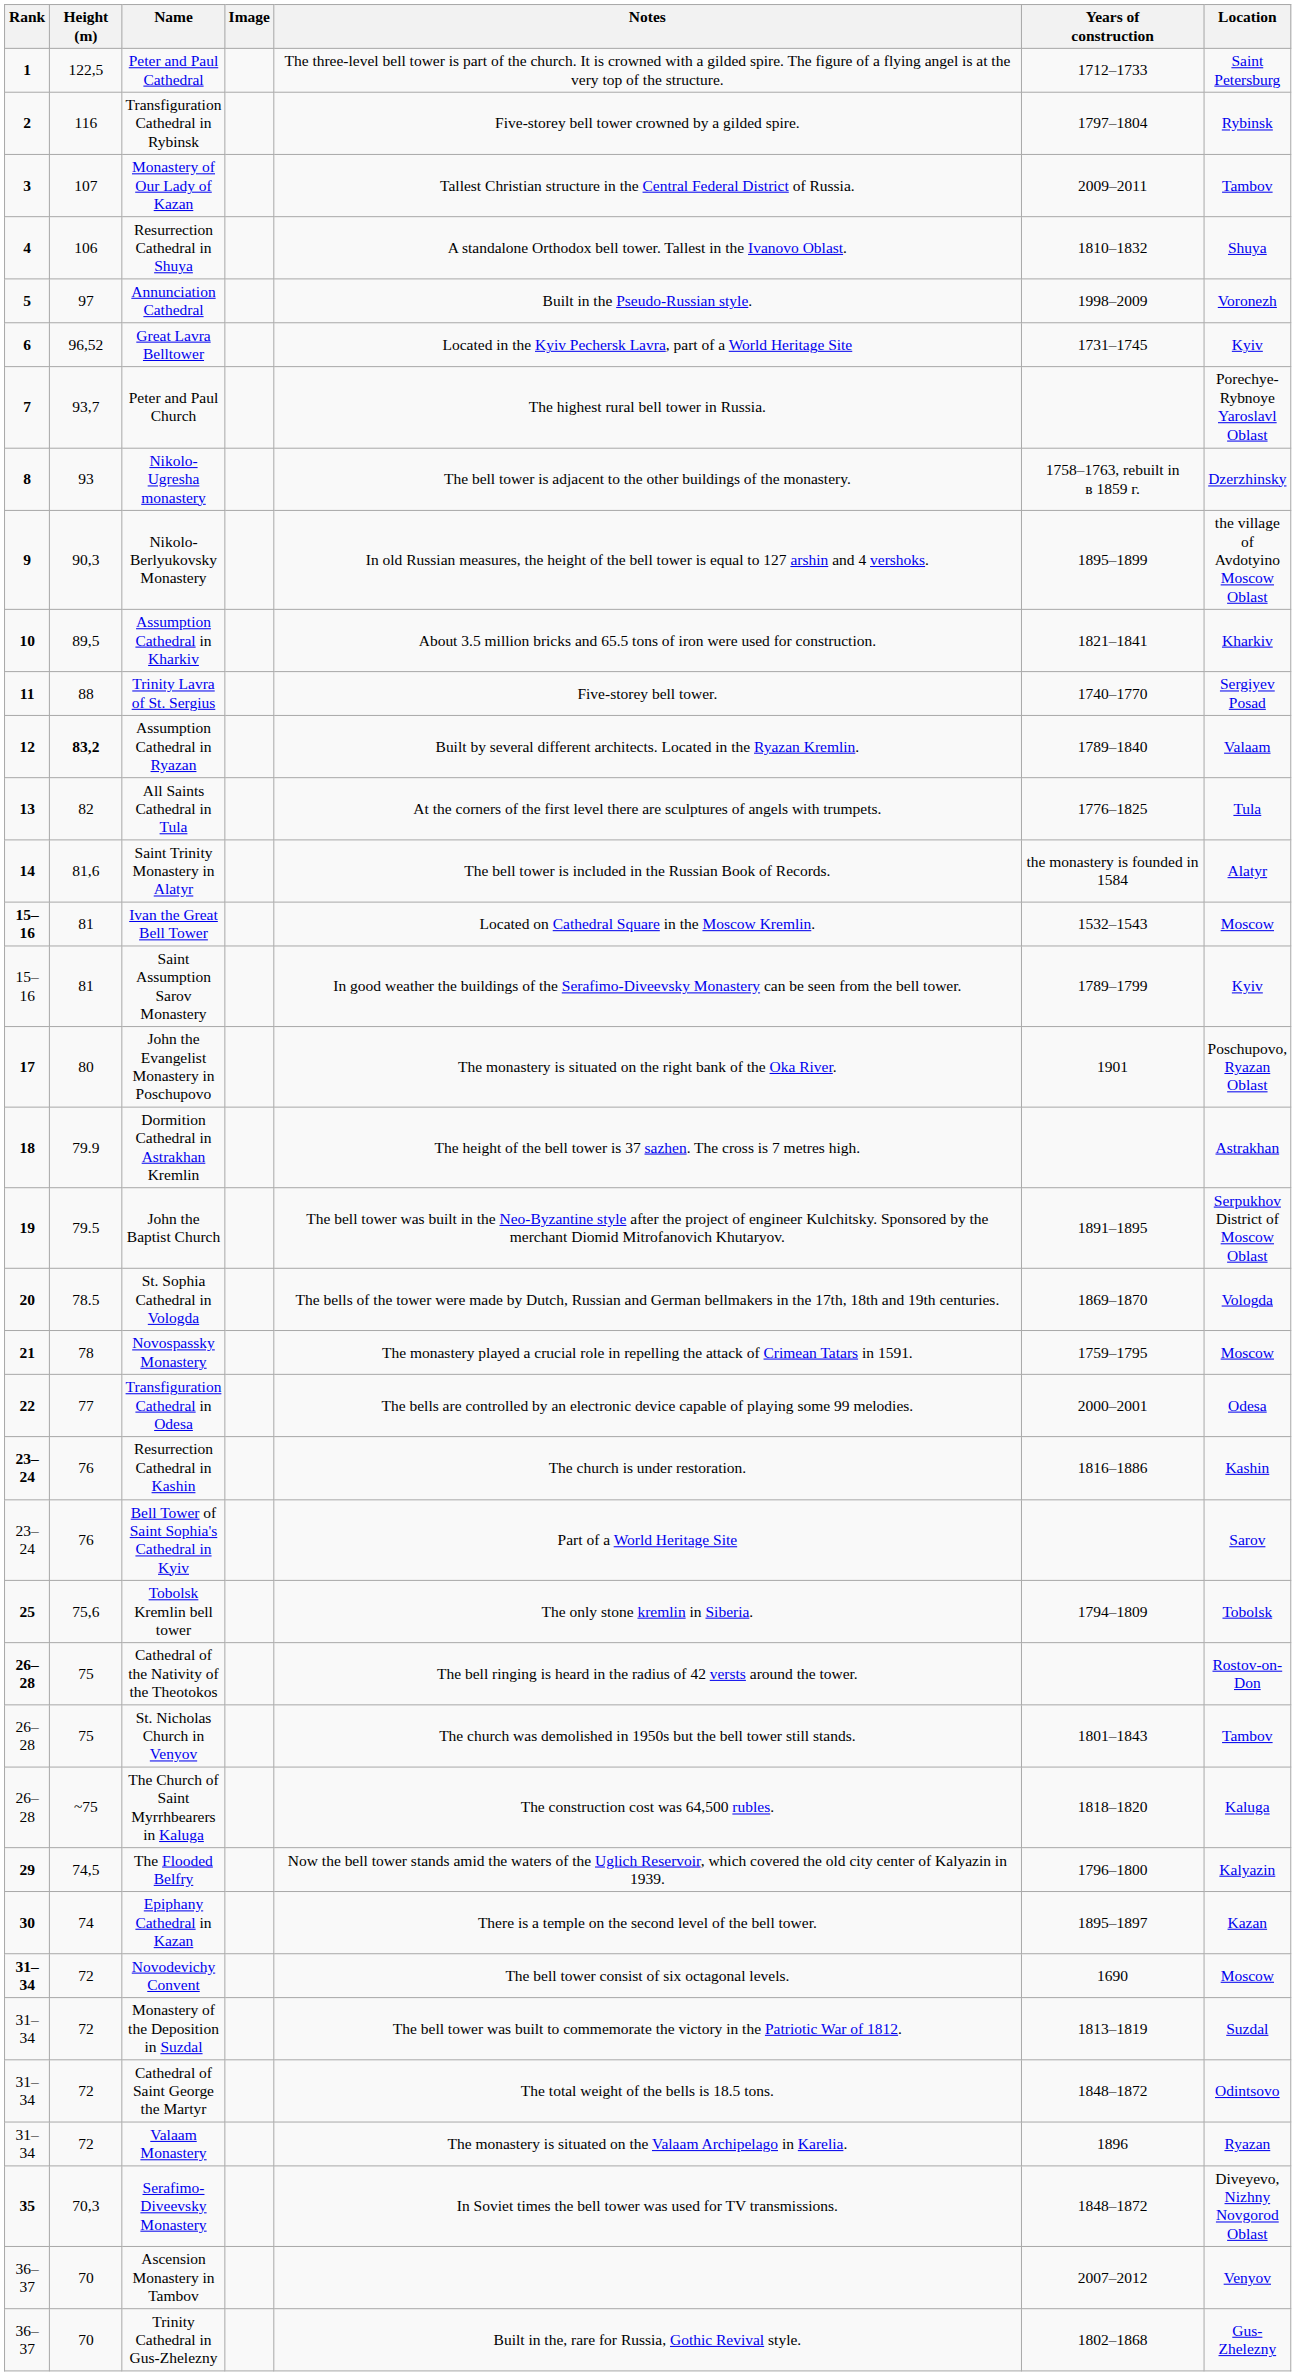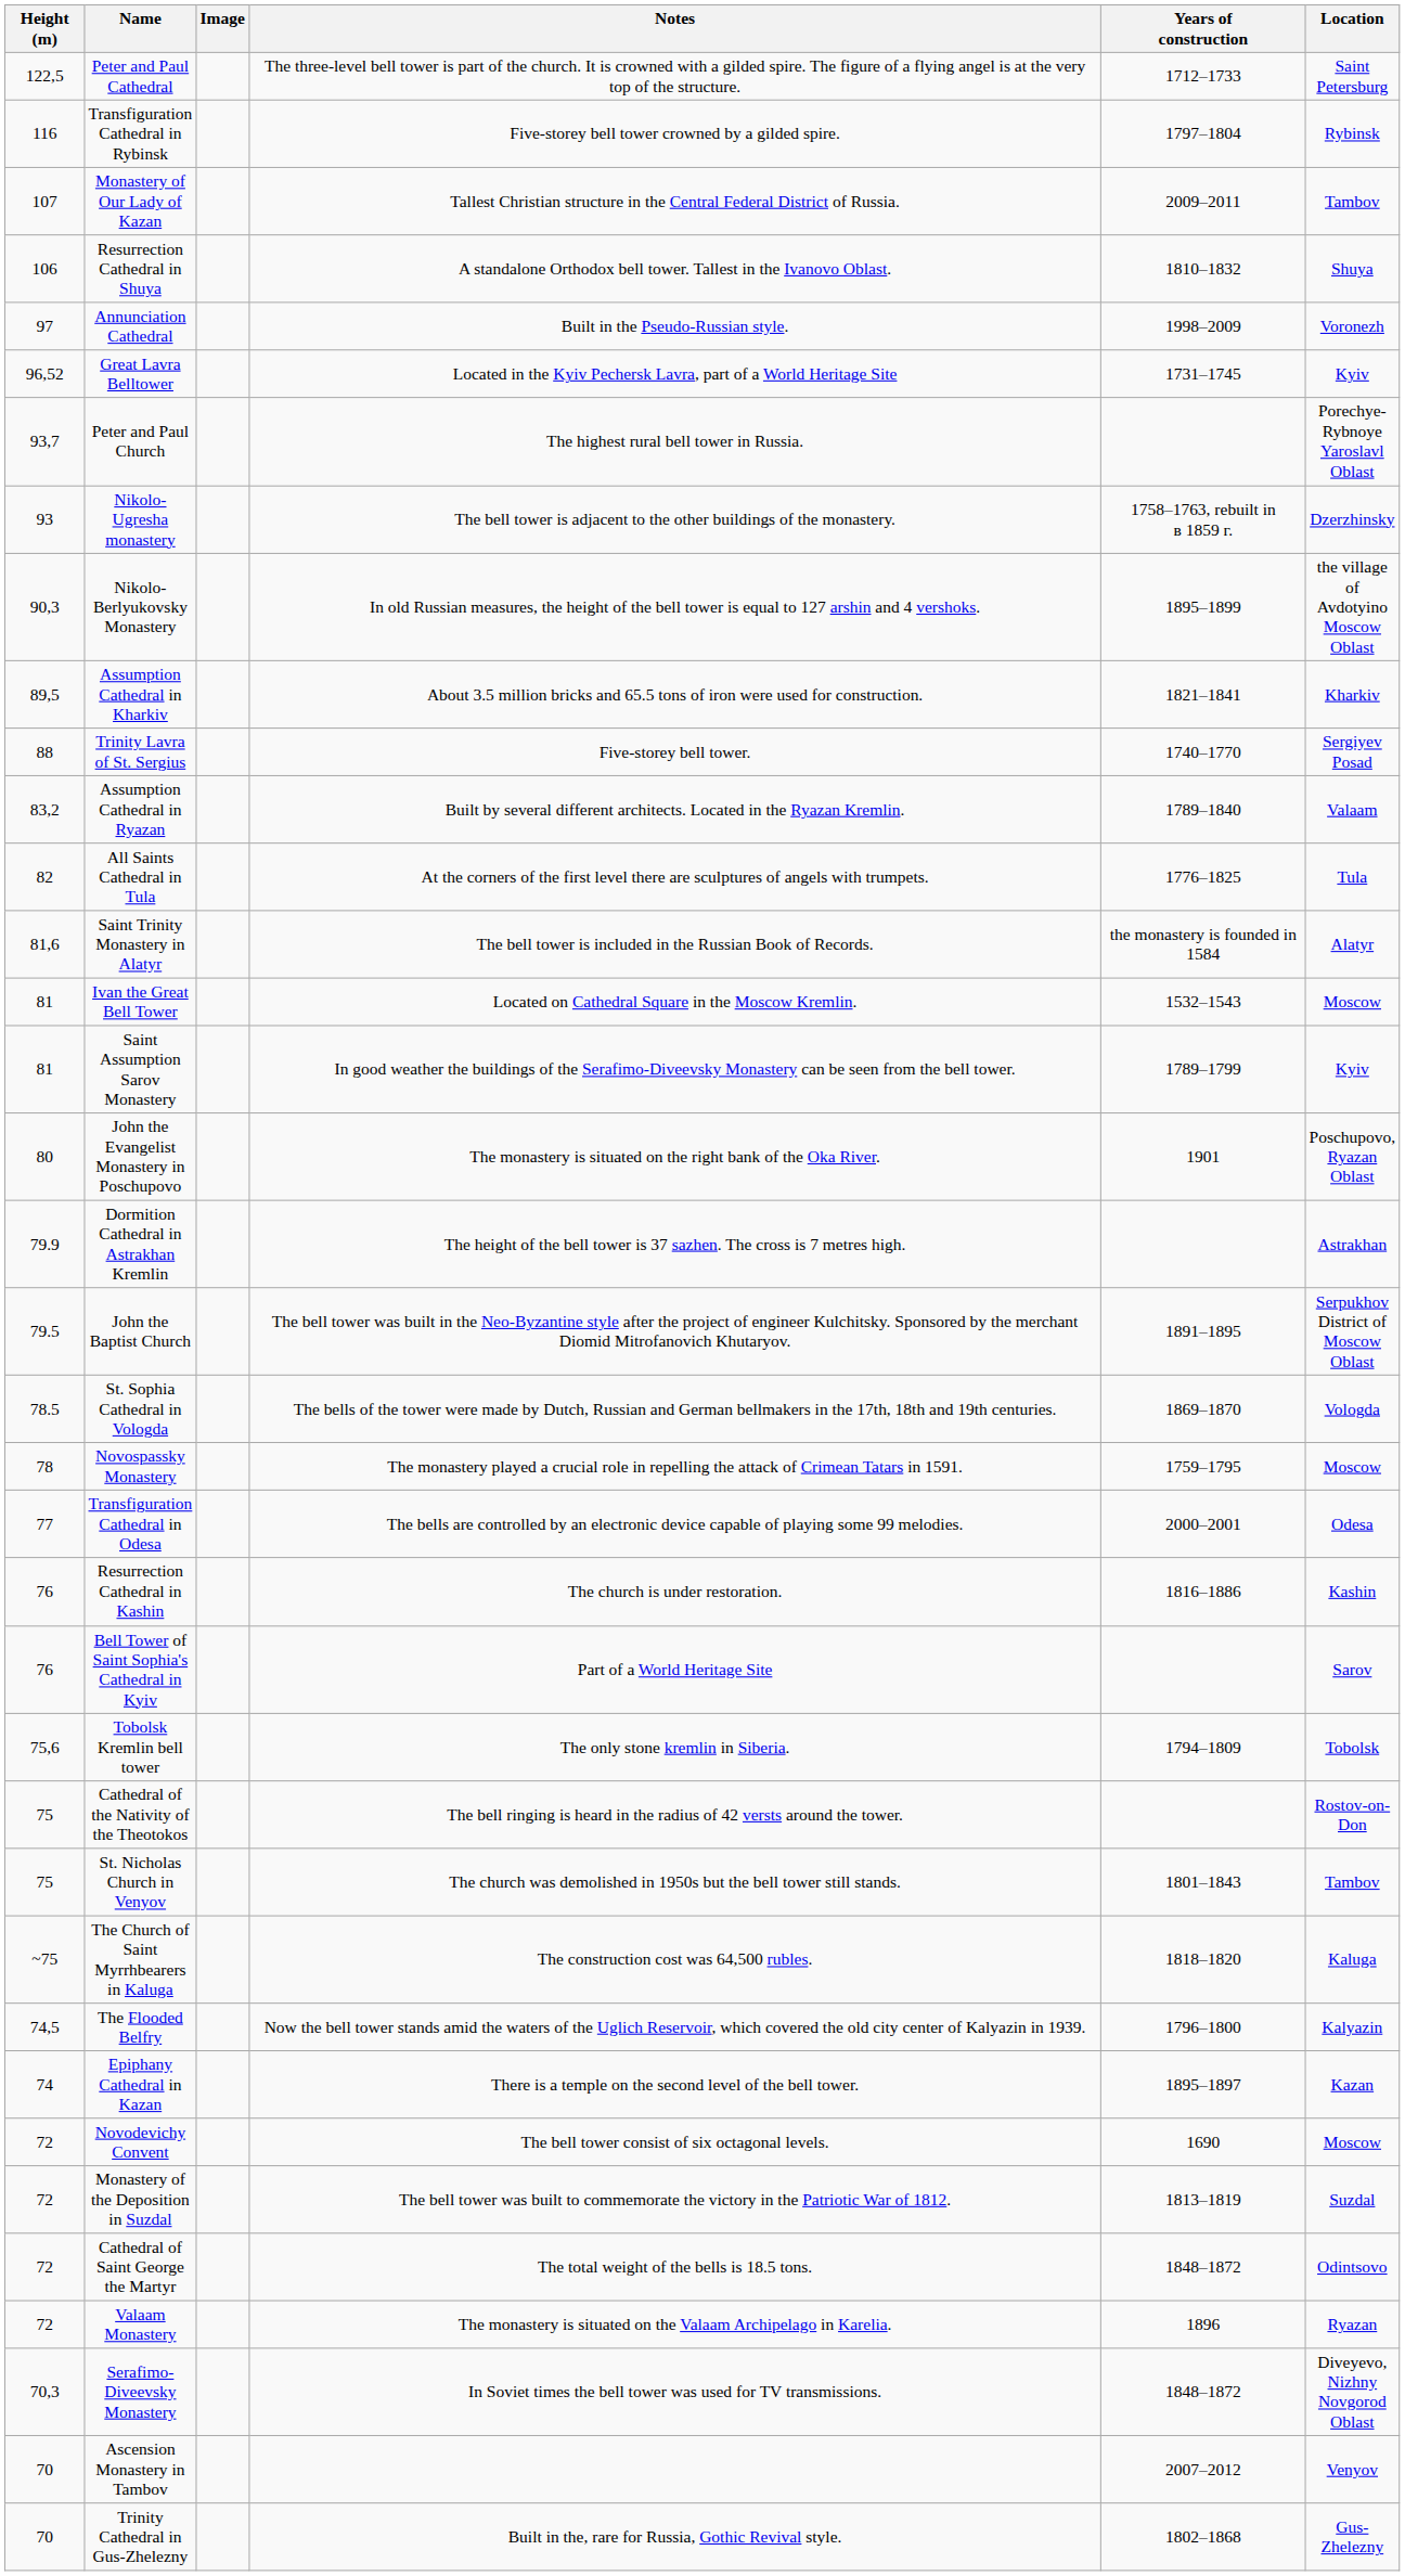 <table class="wikitable sortable" style="font-size: 95%; margin:1px; border:1px solid #ccc">
 <tr style="vertical-align:top; text-align:left; background:#ccc;">
-<th>Rank</th>
 <th>Height (m)</th>
 <th width="40px">Name</th>
 <th>Image</th>
 <th>Notes</th>
 <th>Years of<br>construction</th>
 <th width="40px">Location</th>
 </tr>
 <tr>
-<td align="center"><strong>1</strong></td>
 <td align="center">122,5</td>
 <td align="center"><a href='#'>Peter and Paul Cathedral</a></td>
 <td align="center"></td>
 <td align="center">The three-level bell tower is part of the church. It is crowned with a gilded spire. The figure of a flying angel is at the very top of the structure.</td>
 <td align="center">1712–1733</td>
 <td align="center"><a href='#'>Saint Petersburg</a> <br></td>
 </tr>
 <tr>
-<td align="center"><strong>2</strong></td>
 <td align="center">116</td>
 <td align="center">Transfiguration Cathedral in Rybinsk</td>
 <td align="center"></td>
 <td align="center">Five-storey bell tower crowned by a gilded spire.</td>
 <td align="center">1797–1804</td>
 <td align="center"><a href='#'>Rybinsk</a> <br></td>
 </tr>
 <tr>
-<td align="center"><strong>3</strong></td>
 <td align="center">107</td>
 <td align="center"><a href='#'>Monastery of Our Lady of Kazan</a></td>
 <td align="center"></td>
 <td align="center">Tallest Christian structure in the <a href='#'>Central Federal District</a> of Russia.</td>
 <td align="center">2009–2011</td>
 <td align="center"><a href='#'>Tambov</a> <br></td>
 </tr>
 <tr>
-<td align="center"><strong>4</strong></td>
 <td align="center">106</td>
 <td align="center">Resurrection Cathedral in <a href='#'>Shuya</a></td>
 <td align="center"></td>
 <td align="center">A standalone Orthodox bell tower. Tallest in the <a href='#'>Ivanovo Oblast</a>.</td>
 <td align="center">1810–1832</td>
 <td align="center"><a href='#'>Shuya</a> <br></td>
 </tr>
 <tr>
-<td align="center"><strong>5</strong></td>
 <td align="center">97</td>
 <td align="center"><a href='#'>Annunciation Cathedral</a></td>
 <td align="center"></td>
 <td align="center">Built in the <a href='#'>Pseudo-Russian style</a>.</td>
 <td align="center">1998–2009</td>
 <td align="center"><a href='#'>Voronezh</a> <br></td>
 </tr>
 <tr>
-<td align="center"><strong>6</strong></td>
 <td align="center">96,52</td>
 <td align="center"><a href='#'>Great Lavra Belltower</a></td>
 <td align="center"></td>
 <td align="center">Located in the <a href='#'>Kyiv Pechersk Lavra</a>, part of a <a href='#'>World Heritage Site</a></td>
 <td align="center">1731–1745</td>
 <td align="center"><a href='#'>Kyiv</a> <br></td>
 </tr>
 <tr>
-<td align="center"><strong>7</strong></td>
 <td align="center">93,7</td>
 <td align="center">Peter and Paul Church</td>
 <td align="center"></td>
 <td align="center">The highest rural bell tower in Russia.</td>
 <td align="center"></td>
 <td align="center">Porechye-Rybnoye <br><a href='#'>Yaroslavl Oblast</a> <br></td>
 </tr>
 <tr>
-<td align="center"><strong>8</strong></td>
 <td align="center">93</td>
 <td align="center"><a href='#'>Nikolo-Ugresha monastery</a></td>
 <td align="center"></td>
 <td align="center">The bell tower is adjacent to the other buildings of the monastery.</td>
 <td align="center">1758–1763, rebuilt in <br> в 1859 г.</td>
 <td align="center"><a href='#'>Dzerzhinsky</a> <br></td>
 </tr>
 <tr>
-<td align="center"><strong>9</strong></td>
 <td align="center">90,3</td>
 <td align="center">Nikolo-Berlyukovsky Monastery</td>
 <td align="center"></td>
 <td align="center">In old Russian measures, the height of the bell tower is equal to 127 <a href='#'>arshin</a> and 4 <a href='#'>vershoks</a>.</td>
 <td align="center">1895–1899</td>
 <td align="center">the village of Avdotyino <br><a href='#'>Moscow Oblast</a> <br></td>
 </tr>
 <tr>
-<td align="center"><strong>10</strong></td>
 <td align="center">89,5</td>
 <td align="center"><a href='#'>Assumption Cathedral</a> in <a href='#'>Kharkiv</a></td>
 <td align="center"></td>
 <td align="center">About 3.5 million bricks and 65.5 tons of iron were used for construction.</td>
 <td align="center">1821–1841</td>
 <td align="center"><a href='#'>Kharkiv</a> <br></td>
 </tr>
 <tr>
-<td align="center"><strong>11</strong></td>
 <td align="center">88</td>
 <td align="center"><a href='#'>Trinity Lavra of St. Sergius</a></td>
 <td align="center"></td>
 <td align="center">Five-storey bell tower.</td>
 <td align="center">1740–1770</td>
 <td align="center"><a href='#'>Sergiyev Posad</a> <br></td>
 </tr>
 <tr>
-<td align="center"><strong>12</strong></td>
-<td align="center"><strong>83,2</strong></td>
+<td align="center">83,2</td>
 <td align="center">Assumption Cathedral in <a href='#'>Ryazan</a></td>
 <td align="center"></td>
 <td align="center">Built by several different architects. Located in the <a href='#'>Ryazan Kremlin</a>.</td>
 <td align="center">1789–1840</td>
 <td align="center"><a href='#'>Valaam</a> <br></td>
 </tr>
 <tr>
-<td align="center"><strong>13</strong></td>
 <td align="center">82</td>
 <td align="center">All Saints Cathedral in <a href='#'>Tula</a></td>
 <td align="center"></td>
 <td align="center">At the corners of the first level there are sculptures of angels with trumpets.</td>
 <td align="center">1776–1825</td>
 <td align="center"><a href='#'>Tula</a> <br></td>
 </tr>
 <tr>
-<td align="center"><strong>14</strong></td>
 <td align="center">81,6</td>
 <td align="center">Saint Trinity Monastery in <a href='#'>Alatyr</a></td>
 <td align="center"></td>
 <td align="center">The bell tower is included in the Russian Book of Records.</td>
 <td align="center">the monastery is founded in 1584</td>
 <td align="center"><a href='#'>Alatyr</a> <br></td>
 </tr>
 <tr>
-<td align="center"><strong>15–16</strong></td>
 <td align="center">81</td>
 <td align="center"><a href='#'>Ivan the Great Bell Tower</a></td>
 <td align="center"></td>
 <td align="center">Located on <a href='#'>Cathedral Square</a> in the <a href='#'>Moscow Kremlin</a>.</td>
 <td align="center">1532–1543</td>
 <td align="center"><a href='#'>Moscow</a> <br></td>
 </tr>
 <tr>
-<td align="center">15–16</td>
 <td align="center">81</td>
 <td align="center">Saint Assumption Sarov Monastery</td>
 <td align="center"></td>
 <td align="center">In good weather the buildings of the <a href='#'>Serafimo-Diveevsky Monastery</a> can be seen from the bell tower.</td>
 <td align="center">1789–1799</td>
 <td align="center"><a href='#'>Kyiv</a> <br></td>
 </tr>
 <tr>
-<td align="center"><strong>17</strong></td>
 <td align="center">80</td>
 <td align="center">John the Evangelist Monastery in Poschupovo</td>
 <td align="center"></td>
 <td align="center">The monastery is situated on the right bank of the <a href='#'>Oka River</a>.</td>
 <td align="center">1901</td>
 <td align="center">Poschupovo, <a href='#'>Ryazan Oblast</a><br></td>
 </tr>
 <tr>
-<td align="center"><strong>18</strong></td>
 <td align="center">79.9</td>
 <td align="center">Dormition Cathedral in <a href='#'>Astrakhan</a> Kremlin</td>
 <td align="center"></td>
 <td align="center">The height of the bell tower is 37 <a href='#'>sazhen</a>. The cross is 7 metres high.</td>
 <td align="center"></td>
 <td align="center"><a href='#'>Astrakhan</a> <br></td>
 </tr>
 <tr>
-<td align="center"><strong>19</strong></td>
 <td align="center">79.5</td>
 <td align="center">John the Baptist Church</td>
 <td align="center"></td>
 <td align="center">The bell tower was built in the <a href='#'>Neo-Byzantine style</a> after the project of engineer Kulchitsky. Sponsored by the merchant Diomid Mitrofanovich Khutaryov.</td>
 <td align="center">1891–1895</td>
 <td align="center"><a href='#'>Serpukhov</a> District of <a href='#'>Moscow Oblast</a><br></td>
 </tr>
 <tr>
-<td align="center"><strong>20</strong></td>
 <td align="center">78.5</td>
 <td align="center">St. Sophia Cathedral in <a href='#'>Vologda</a></td>
 <td align="center"></td>
 <td align="center">The bells of the tower were made by Dutch, Russian and German bellmakers in the 17th, 18th and 19th centuries.</td>
 <td align="center">1869–1870</td>
 <td align="center"><a href='#'>Vologda</a> <br></td>
 </tr>
 <tr>
-<td align="center"><strong>21</strong></td>
 <td align="center">78</td>
 <td align="center"><a href='#'>Novospassky Monastery</a></td>
 <td align="center"></td>
 <td align="center">The monastery played a crucial role in repelling the attack of <a href='#'>Crimean Tatars</a> in 1591.</td>
 <td align="center">1759–1795</td>
 <td align="center"><a href='#'>Moscow</a><br></td>
 </tr>
 <tr>
-<td align="center"><strong>22</strong></td>
 <td align="center">77</td>
 <td align="center"><a href='#'>Transfiguration Cathedral</a> in <a href='#'>Odesa</a></td>
 <td align="center"></td>
 <td align="center">The bells are controlled by an electronic device capable of playing some 99 melodies.</td>
 <td align="center">2000–2001</td>
 <td align="center"><a href='#'>Odesa</a> <br></td>
 </tr>
 <tr>
-<td align="center"><strong>23–24</strong></td>
 <td align="center">76</td>
 <td align="center">Resurrection Cathedral in <a href='#'>Kashin</a></td>
 <td align="center"></td>
 <td align="center">The church is under restoration.</td>
 <td align="center">1816–1886</td>
 <td align="center"><a href='#'>Kashin</a> <br></td>
 </tr>
 <tr>
-<td align="center">23–24</td>
 <td align="center">76</td>
 <td align="center"><a href='#'>Bell Tower</a> of <a href='#'>Saint Sophia's Cathedral in Kyiv</a></td>
 <td align="center"></td>
 <td align="center">Part of a <a href='#'>World Heritage Site</a></td>
 <td align="center"></td>
 <td align="center"><a href='#'>Sarov</a> <br></td>
 </tr>
 <tr>
-<td align="center"><strong>25</strong></td>
 <td align="center">75,6</td>
 <td align="center"><a href='#'>Tobolsk</a> Kremlin bell tower</td>
 <td align="center"></td>
 <td align="center">The only stone <a href='#'>kremlin</a> in <a href='#'>Siberia</a>.</td>
 <td align="center">1794–1809</td>
 <td align="center"><a href='#'>Tobolsk</a> <br></td>
 </tr>
 <tr>
-<td align="center"><strong>26–28</strong></td>
 <td align="center">75</td>
 <td align="center">Cathedral of the Nativity of the Theotokos</td>
 <td align="center"></td>
 <td align="center">The bell ringing is heard in the radius of 42 <a href='#'>versts</a> around the tower.</td>
 <td align="center"></td>
 <td align="center"><a href='#'>Rostov-on-Don</a> <br></td>
 </tr>
 <tr>
-<td align="center">26–28</td>
 <td align="center">75</td>
 <td align="center">St. Nicholas Church in <a href='#'>Venyov</a></td>
 <td align="center"></td>
 <td align="center">The church was demolished in 1950s but the bell tower still stands.</td>
 <td align="center">1801–1843</td>
 <td align="center"><a href='#'>Tambov</a> <br></td>
 </tr>
 <tr>
-<td align="center">26–28</td>
 <td align="center">~75</td>
 <td align="center">The Church of Saint Myrrhbearers in <a href='#'>Kaluga</a></td>
 <td align="center"></td>
 <td align="center">The construction cost was 64,500 <a href='#'>rubles</a>.</td>
 <td align="center">1818–1820</td>
 <td align="center"><a href='#'>Kaluga</a> <br></td>
 </tr>
 <tr>
-<td align="center"><strong>29</strong></td>
 <td align="center">74,5</td>
 <td align="center">The <a href='#'>Flooded Belfry</a></td>
 <td align="center"></td>
 <td align="center">Now the bell tower stands amid the waters of the <a href='#'>Uglich Reservoir</a>, which covered the old city center of Kalyazin in 1939.</td>
 <td align="center">1796–1800</td>
 <td align="center"><a href='#'>Kalyazin</a> <br></td>
 </tr>
 <tr>
-<td align="center"><strong>30</strong></td>
 <td align="center">74</td>
 <td align="center"><a href='#'>Epiphany Cathedral</a> in <a href='#'>Kazan</a></td>
 <td align="center"></td>
 <td align="center">There is a temple on the second level of the bell tower.</td>
 <td align="center">1895–1897</td>
 <td align="center"><a href='#'>Kazan</a> <br></td>
 </tr>
 <tr>
-<td align="center"><strong>31–34</strong></td>
 <td align="center">72</td>
 <td align="center"><a href='#'>Novodevichy Convent</a></td>
 <td align="center"></td>
 <td align="center">The bell tower consist of six octagonal levels.</td>
 <td align="center">1690</td>
 <td align="center"><a href='#'>Moscow</a> <br></td>
 </tr>
 <tr>
-<td align="center">31–34</td>
 <td align="center">72</td>
 <td align="center">Monastery of the Deposition in <a href='#'>Suzdal</a></td>
 <td align="center"></td>
 <td align="center">The bell tower was built to commemorate the victory in the <a href='#'>Patriotic War of 1812</a>.</td>
 <td align="center">1813–1819</td>
 <td align="center"><a href='#'>Suzdal</a> <br></td>
 </tr>
 <tr>
-<td align="center">31–34</td>
 <td align="center">72</td>
 <td align="center">Cathedral of Saint George the Martyr</td>
 <td align="center"></td>
 <td align="center">The total weight of the bells is 18.5 tons.</td>
 <td align="center">1848–1872</td>
 <td align="center"><a href='#'>Odintsovo</a> <br></td>
 </tr>
 <tr>
-<td align="center">31–34</td>
 <td align="center">72</td>
 <td align="center"><a href='#'>Valaam Monastery</a></td>
 <td align="center"></td>
 <td align="center">The monastery is situated on the <a href='#'>Valaam Archipelago</a> in <a href='#'>Karelia</a>.</td>
 <td align="center">1896</td>
 <td align="center"><a href='#'>Ryazan</a> <br></td>
 </tr>
 <tr>
-<td align="center"><strong>35</strong></td>
 <td align="center">70,3</td>
 <td align="center"><a href='#'>Serafimo-Diveevsky Monastery</a></td>
 <td align="center"></td>
 <td align="center">In Soviet times the bell tower was used for TV transmissions.</td>
 <td align="center">1848–1872</td>
 <td align="center">Diveyevo, <a href='#'>Nizhny Novgorod Oblast</a><br></td>
 </tr>
 <tr>
-<td align="center">36–37</td>
 <td align="center">70</td>
 <td align="center">Ascension Monastery in Tambov</td>
 <td align="center"></td>
 <td align="center"></td>
 <td align="center">2007–2012</td>
 <td align="center"><a href='#'>Venyov</a> <br></td>
 </tr>
 <tr>
-<td align="center">36–37</td>
 <td align="center">70</td>
 <td align="center">Trinity Cathedral in Gus-Zhelezny</td>
 <td align="center"></td>
 <td align="center">Built in the, rare for Russia, <a href='#'>Gothic Revival</a> style.</td>
 <td align="center">1802–1868</td>
 <td align="center"><a href='#'>Gus-Zhelezny</a> <br></td>
 </tr>
 </table>
